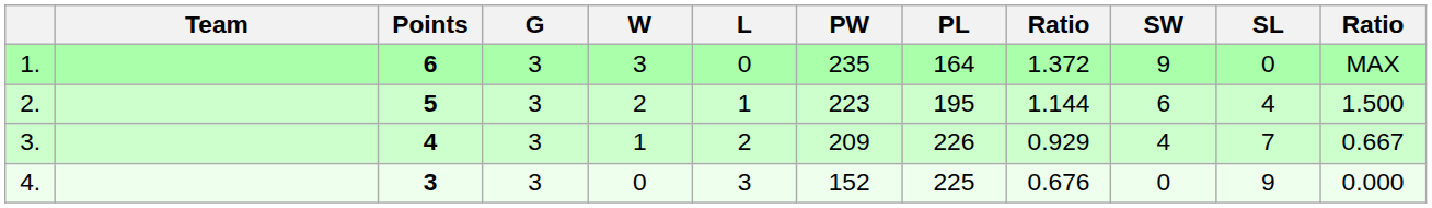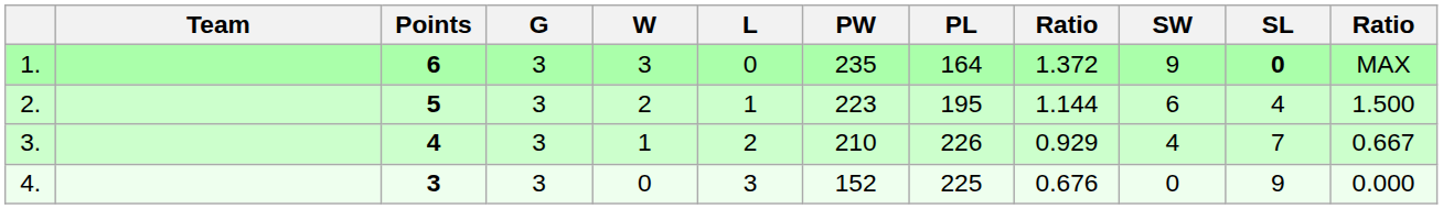 <table class=wikitable style="text-align:center">
 <tr style="background: #DCDCDC">
 <th width="25"></th>
 <th width="200">Team</th>
 <th width="60">Points</th>
 <th width="60">G</th>
 <th width="60">W</th>
 <th width="60">L</th>
 <th width="60">PW</th>
 <th width="60">PL</th>
 <th width="60">Ratio</th>
 <th width="60">SW</th>
 <th width="60">SL</th>
 <th width="60">Ratio</th>
 </tr>
 <tr style="background: #AAFFAA">
 <td>1.</td>
 <td align=left></td>
 <td><strong>6</strong></td>
 <td>3</td>
 <td>3</td>
 <td>0</td>
 <td>235</td>
 <td>164</td>
 <td>1.372</td>
 <td>9</td>
-<td>0</td>
+<td><strong>0</strong></td>
 <td>MAX</td>
 </tr>
 <tr style="background: #CCFFCC">
 <td>2.</td>
 <td align=left></td>
 <td><strong>5</strong></td>
 <td>3</td>
 <td>2</td>
 <td>1</td>
 <td>223</td>
 <td>195</td>
 <td>1.144</td>
 <td>6</td>
 <td>4</td>
 <td>1.500</td>
 </tr>
 <tr style="background: #CCFFCC">
 <td>3.</td>
 <td align=left></td>
 <td><strong>4</strong></td>
 <td>3</td>
 <td>1</td>
 <td>2</td>
-<td>209</td>
+<td>210</td>
 <td>226</td>
 <td>0.929</td>
 <td>4</td>
 <td>7</td>
 <td>0.667</td>
 </tr>
 <tr style="background: #EEFFEE">
 <td>4.</td>
 <td align=left></td>
 <td><strong>3</strong></td>
 <td>3</td>
 <td>0</td>
 <td>3</td>
 <td>152</td>
 <td>225</td>
 <td>0.676</td>
 <td>0</td>
 <td>9</td>
 <td>0.000</td>
 </tr>
 </table>
